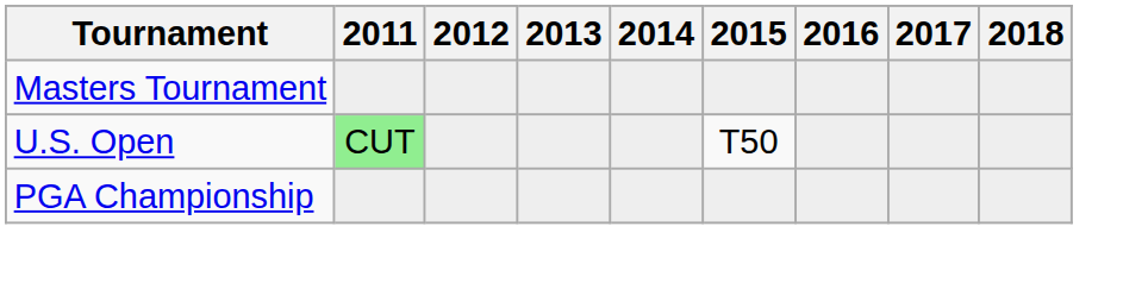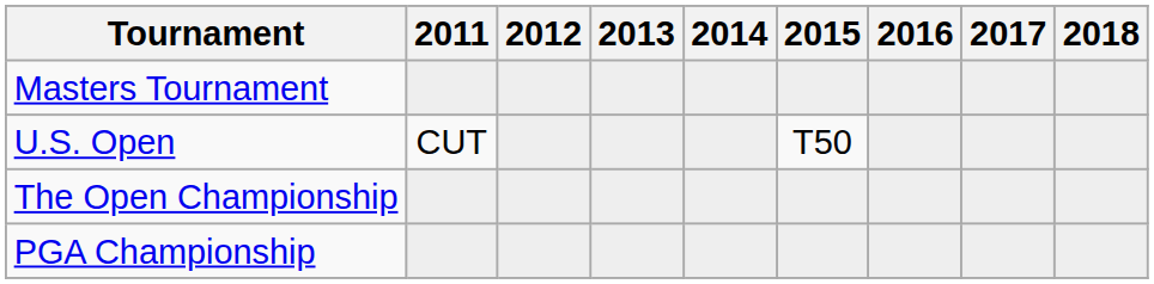 <table class="wikitable" style="font-size:95%;text-align:center;">
 <tr>
 <th>Tournament</th>
 <th>2011</th>
 <th>2012</th>
 <th>2013</th>
 <th>2014</th>
 <th>2015</th>
 <th>2016</th>
 <th>2017</th>
 <th>2018</th>
 </tr>
 <tr>
 <td align=left><a href='#'>Masters Tournament</a></td>
 <td style="background:#eeeeee;"></td>
 <td style="background:#eeeeee;"></td>
 <td style="background:#eeeeee;"></td>
 <td style="background:#eeeeee;"></td>
 <td style="background:#eeeeee;"></td>
 <td style="background:#eeeeee;"></td>
 <td style="background:#eeeeee;"></td>
 <td style="background:#eeeeee;"></td>
 </tr>
 <tr>
 <td align=left><a href='#'>U.S. Open</a></td>
-<td style="background: lightgreen;">CUT</td>
+<td>CUT</td>
 <td style="background:#eeeeee;"></td>
 <td style="background:#eeeeee;"></td>
 <td style="background:#eeeeee;"></td>
 <td>T50</td>
+<td style="background:#eeeeee;"></td>
+<td style="background:#eeeeee;"></td>
+<td style="background:#eeeeee;"></td>
+</tr>
+<tr>
+<td align=left><a href='#'>The Open Championship</a></td>
+<td style="background:#eeeeee;"></td>
+<td style="background:#eeeeee;"></td>
+<td style="background:#eeeeee;"></td>
+<td style="background:#eeeeee;"></td>
+<td style="background:#eeeeee;"></td>
 <td style="background:#eeeeee;"></td>
 <td style="background:#eeeeee;"></td>
 <td style="background:#eeeeee;"></td>
 </tr>
 <tr>
 <td align=left><a href='#'>PGA Championship</a></td>
 <td style="background:#eeeeee;"></td>
 <td style="background:#eeeeee;"></td>
 <td style="background:#eeeeee;"></td>
 <td style="background:#eeeeee;"></td>
 <td style="background:#eeeeee;"></td>
 <td style="background:#eeeeee;"></td>
 <td style="background:#eeeeee;"></td>
 <td style="background:#eeeeee;"></td>
 </tr>
 </table>
